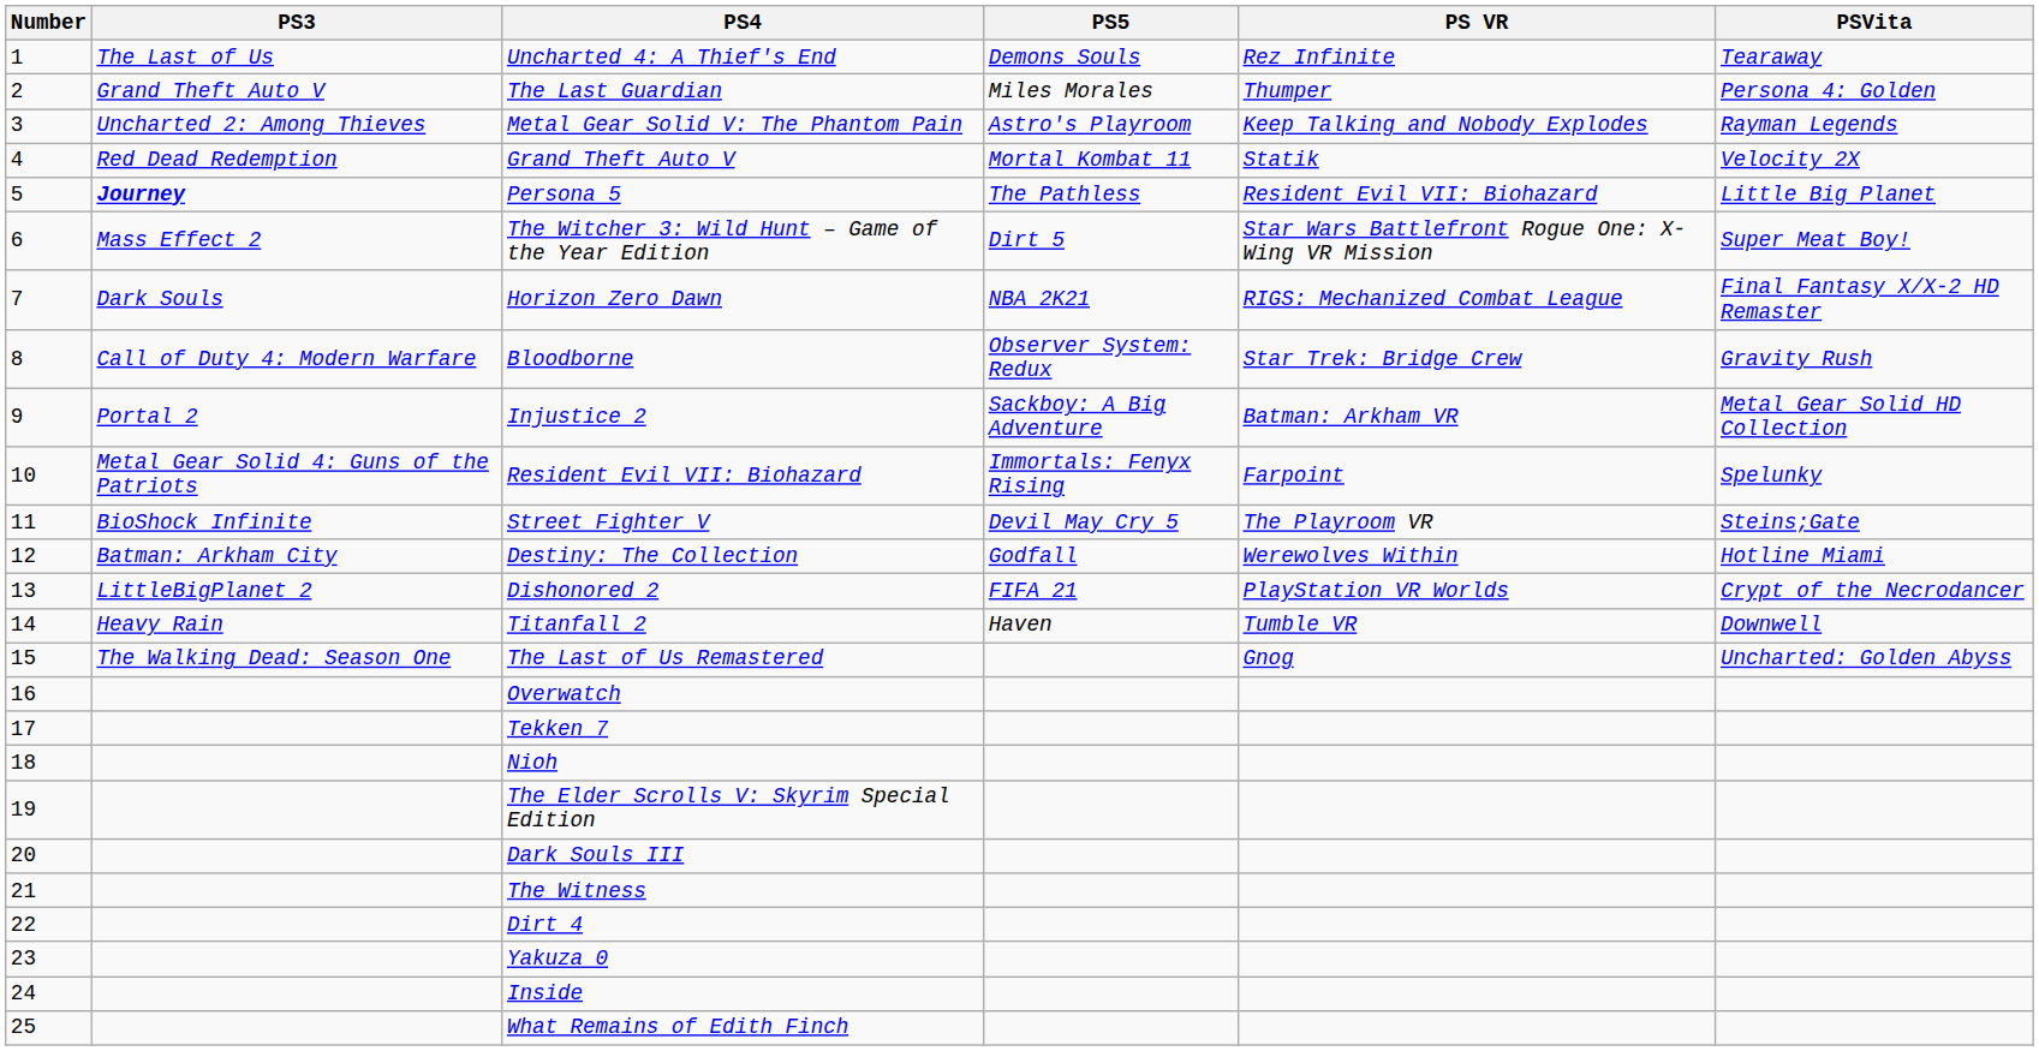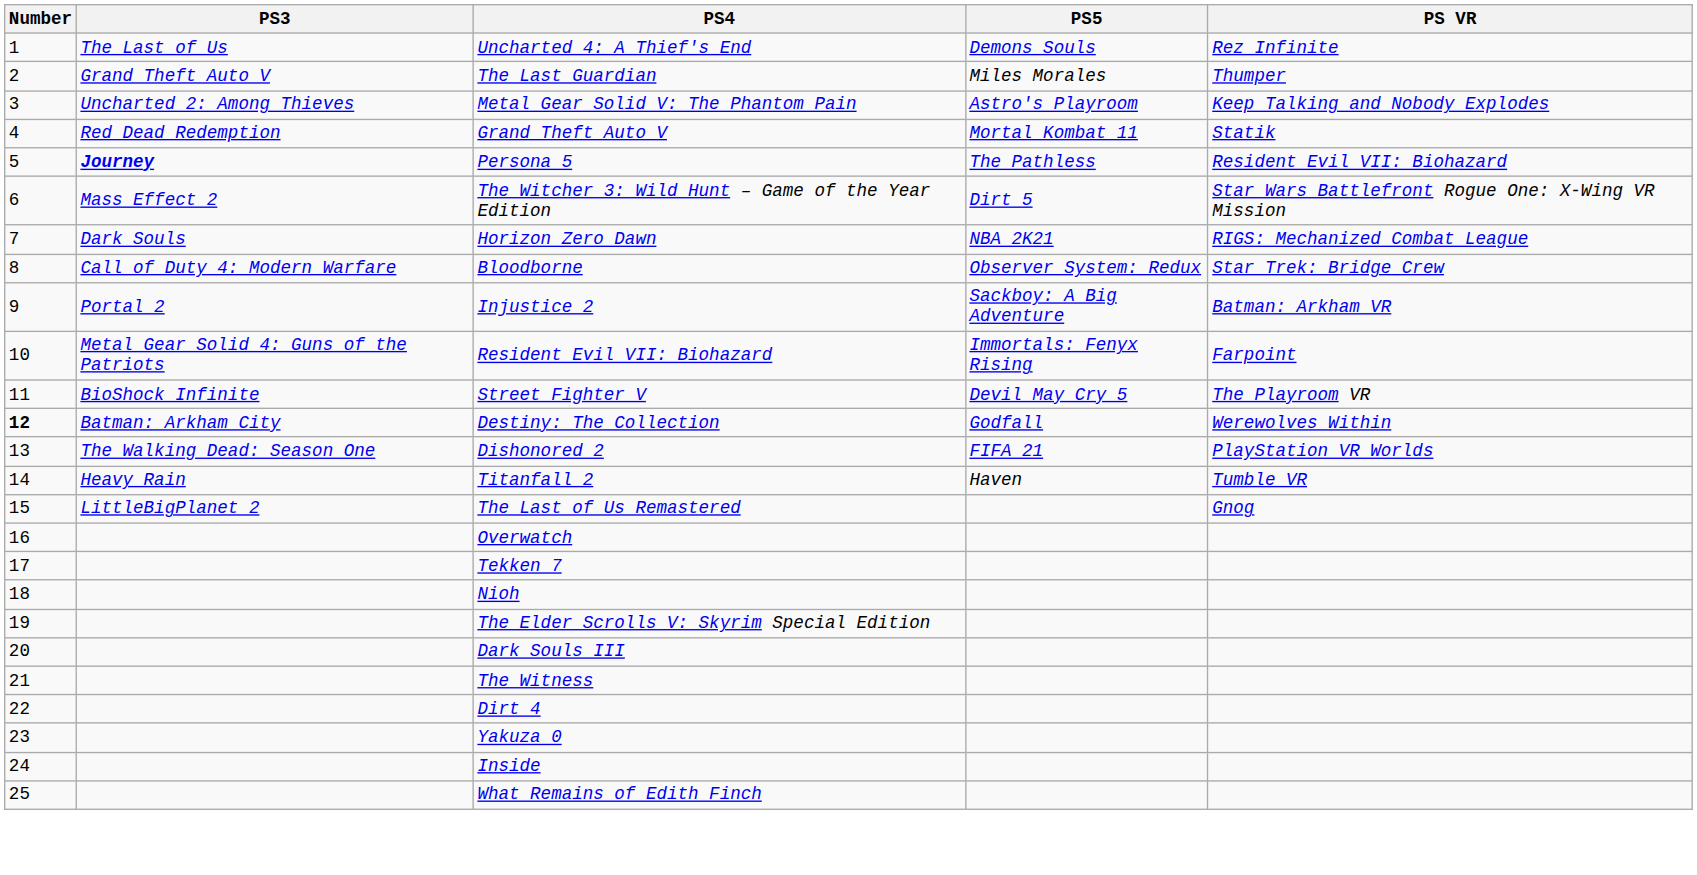 <table class="wikitable">
 <tr>
 <th>Number</th>
 <th>PS3</th>
 <th>PS4</th>
 <th>PS5</th>
 <th>PS VR</th>
-<th>PSVita</th>
 </tr>
 <tr>
 <td>1</td>
 <td><em><a href='#'>The Last of Us</a></em></td>
 <td><em><a href='#'>Uncharted 4: A Thief's End</a></em></td>
 <td><em><a href='#'>Demons Souls</a></em></td>
 <td><em><a href='#'>Rez Infinite</a></em></td>
-<td><em><a href='#'>Tearaway</a></em></td>
 </tr>
 <tr>
 <td>2</td>
 <td><em><a href='#'>Grand Theft Auto V</a></em></td>
 <td><em><a href='#'>The Last Guardian</a></em></td>
 <td><em>Miles Morales</em></td>
 <td><em><a href='#'>Thumper</a></em></td>
-<td><em><a href='#'>Persona 4: Golden</a></em></td>
 </tr>
 <tr>
 <td>3</td>
 <td><em><a href='#'>Uncharted 2: Among Thieves</a></em></td>
 <td><em><a href='#'>Metal Gear Solid V: The Phantom Pain</a></em></td>
 <td><em><a href='#'>Astro's Playroom</a></em></td>
 <td><em><a href='#'>Keep Talking and Nobody Explodes</a></em></td>
-<td><em><a href='#'>Rayman Legends</a></em></td>
 </tr>
 <tr>
 <td>4</td>
 <td><em><a href='#'>Red Dead Redemption</a></em></td>
 <td><em><a href='#'>Grand Theft Auto V</a></em></td>
 <td><em><a href='#'>Mortal Kombat 11</a></em></td>
 <td><em><a href='#'>Statik</a></em></td>
-<td><em><a href='#'>Velocity 2X</a></em></td>
 </tr>
 <tr>
 <td>5</td>
 <td><strong><em><a href='#'>Journey</a></em></strong></td>
 <td><em><a href='#'>Persona 5</a></em></td>
 <td><em><a href='#'>The Pathless</a></em></td>
 <td><em><a href='#'>Resident Evil VII: Biohazard</a></em></td>
-<td><em><a href='#'>Little Big Planet</a></em></td>
 </tr>
 <tr>
 <td>6</td>
 <td><em><a href='#'>Mass Effect 2</a></em></td>
 <td><em><a href='#'>The Witcher 3: Wild Hunt</a> – Game of the Year Edition</em></td>
 <td><em><a href='#'>Dirt 5</a></em></td>
 <td><em><a href='#'>Star Wars Battlefront</a> Rogue One: X-Wing VR Mission</em></td>
-<td><em><a href='#'>Super Meat Boy!</a></em></td>
 </tr>
 <tr>
 <td>7</td>
 <td><em><a href='#'>Dark Souls</a></em></td>
 <td><em><a href='#'>Horizon Zero Dawn</a></em></td>
 <td><em><a href='#'>NBA 2K21</a></em></td>
 <td><em><a href='#'>RIGS: Mechanized Combat League</a></em></td>
-<td><em><a href='#'>Final Fantasy X/X-2 HD Remaster</a></em></td>
 </tr>
 <tr>
 <td>8</td>
 <td><em><a href='#'>Call of Duty 4: Modern Warfare</a></em></td>
 <td><em><a href='#'>Bloodborne</a></em></td>
 <td><em><a href='#'>Observer System: Redux</a></em></td>
 <td><em><a href='#'>Star Trek: Bridge Crew</a></em></td>
-<td><em><a href='#'>Gravity Rush</a></em></td>
 </tr>
 <tr>
 <td>9</td>
 <td><em><a href='#'>Portal 2</a></em></td>
 <td><em><a href='#'>Injustice 2</a></em></td>
 <td><em><a href='#'>Sackboy: A Big Adventure</a></em></td>
 <td><em><a href='#'>Batman: Arkham VR</a></em></td>
-<td><em><a href='#'>Metal Gear Solid HD Collection</a></em></td>
 </tr>
 <tr>
 <td>10</td>
 <td><em><a href='#'>Metal Gear Solid 4: Guns of the Patriots</a></em></td>
 <td><em><a href='#'>Resident Evil VII: Biohazard</a></em></td>
 <td><em><a href='#'>Immortals: Fenyx Rising</a></em></td>
 <td><em><a href='#'>Farpoint</a></em></td>
-<td><em><a href='#'>Spelunky</a></em></td>
 </tr>
 <tr>
 <td>11</td>
 <td><em><a href='#'>BioShock Infinite</a></em></td>
 <td><em><a href='#'>Street Fighter V</a></em></td>
 <td><em><a href='#'>Devil May Cry 5</a></em></td>
 <td><em><a href='#'>The Playroom</a> VR</em></td>
-<td><em><a href='#'>Steins;Gate</a></em></td>
 </tr>
 <tr>
-<td>12</td>
+<td><strong>12</strong></td>
 <td><em><a href='#'>Batman: Arkham City</a></em></td>
 <td><em><a href='#'>Destiny: The Collection</a></em></td>
 <td><em><a href='#'>Godfall</a></em></td>
 <td><em><a href='#'>Werewolves Within</a></em></td>
-<td><em><a href='#'>Hotline Miami</a></em></td>
 </tr>
 <tr>
 <td>13</td>
-<td><em><a href='#'>LittleBigPlanet 2</a></em></td>
+<td><em><a href='#'>The Walking Dead: Season One</a></em></td>
 <td><em><a href='#'>Dishonored 2</a></em></td>
 <td><em><a href='#'>FIFA 21</a></em></td>
 <td><em><a href='#'>PlayStation VR Worlds</a></em></td>
-<td><em><a href='#'>Crypt of the Necrodancer</a></em></td>
 </tr>
 <tr>
 <td>14</td>
 <td><em><a href='#'>Heavy Rain</a></em></td>
 <td><em><a href='#'>Titanfall 2</a></em></td>
 <td><em>Haven</em></td>
 <td><em><a href='#'>Tumble VR</a></em></td>
-<td><em><a href='#'>Downwell</a></em></td>
 </tr>
 <tr>
 <td>15</td>
-<td><em><a href='#'>The Walking Dead: Season One</a></em></td>
+<td><em><a href='#'>LittleBigPlanet 2</a></em></td>
 <td><em><a href='#'>The Last of Us Remastered</a></em></td>
 <td></td>
 <td><em><a href='#'>Gnog</a></em></td>
-<td><em><a href='#'>Uncharted: Golden Abyss</a></em></td>
 </tr>
 <tr>
 <td>16</td>
 <td></td>
 <td><em><a href='#'>Overwatch</a></em></td>
-<td></td>
 <td></td>
 <td></td>
 </tr>
 <tr>
 <td>17</td>
 <td></td>
 <td><em><a href='#'>Tekken 7</a></em></td>
 <td></td>
 <td></td>
-<td></td>
 </tr>
 <tr>
 <td>18</td>
 <td></td>
 <td><em><a href='#'>Nioh</a></em></td>
-<td></td>
 <td></td>
 <td></td>
 </tr>
 <tr>
 <td>19</td>
 <td></td>
 <td><em><a href='#'>The Elder Scrolls V: Skyrim</a> Special Edition</em></td>
 <td></td>
 <td></td>
-<td></td>
 </tr>
 <tr>
 <td>20</td>
 <td></td>
 <td><em><a href='#'>Dark Souls III</a></em></td>
-<td></td>
 <td></td>
 <td></td>
 </tr>
 <tr>
 <td>21</td>
 <td></td>
 <td><em><a href='#'>The Witness</a></em></td>
 <td></td>
 <td></td>
-<td></td>
 </tr>
 <tr>
 <td>22</td>
 <td></td>
 <td><em><a href='#'>Dirt 4</a></em></td>
-<td></td>
 <td></td>
 <td></td>
 </tr>
 <tr>
 <td>23</td>
 <td></td>
 <td><em><a href='#'>Yakuza 0</a></em></td>
 <td></td>
 <td></td>
-<td></td>
 </tr>
 <tr>
 <td>24</td>
 <td></td>
 <td><em><a href='#'>Inside</a></em></td>
-<td></td>
 <td></td>
 <td></td>
 </tr>
 <tr>
 <td>25</td>
 <td></td>
 <td><em><a href='#'>What Remains of Edith Finch</a></em></td>
 <td></td>
 <td></td>
-<td></td>
 </tr>
 </table>
